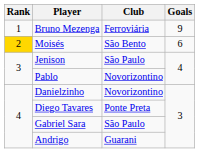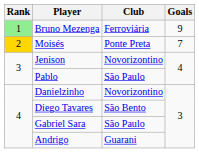 <table class="wikitable sortable" style="text-align:center">
 <tr>
 <th>Rank</th>
 <th>Player</th>
 <th>Club</th>
 <th>Goals</th>
 </tr>
 <tr>
-<td>1</td>
+<td style="background: lightgreen;">1</td>
 <td align="left"> <a href='#'>Bruno Mezenga</a></td>
 <td align="left"><a href='#'>Ferroviária</a></td>
 <td>9</td>
 </tr>
 <tr>
 <td style="background: gold;">2</td>
 <td align="left"> <a href='#'>Moisés</a></td>
-<td align="left"><a href='#'>São Bento</a></td>
-<td>6</td>
+<td align="left"><a href='#'>Ponte Preta</a></td>
+<td>7</td>
 </tr>
 <tr>
 <td rowspan="2">3</td>
 <td align="left"> <a href='#'>Jenison</a></td>
-<td align="left"><a href='#'>São Paulo</a></td>
+<td align="left"><a href='#'>Novorizontino</a></td>
 <td rowspan="2">4</td>
 </tr>
 <tr>
 <td align="left"> <a href='#'>Pablo</a></td>
-<td align="left"><a href='#'>Novorizontino</a></td>
+<td align="left"><a href='#'>São Paulo</a></td>
 </tr>
 <tr>
 <td rowspan=4>4</td>
 <td align="left"> <a href='#'>Danielzinho</a></td>
 <td align="left"><a href='#'>Novorizontino</a></td>
 <td rowspan=4>3</td>
 </tr>
 <tr>
 <td align="left"> <a href='#'>Diego Tavares</a></td>
-<td align="left"><a href='#'>Ponte Preta</a></td>
+<td align="left"><a href='#'>São Bento</a></td>
 </tr>
 <tr>
 <td align=left> <a href='#'>Gabriel Sara</a></td>
 <td align=left><a href='#'>São Paulo</a></td>
 </tr>
 <tr>
 <td align=left> <a href='#'>Andrigo</a></td>
 <td align=left><a href='#'>Guarani</a></td>
 </tr>
 </table>
